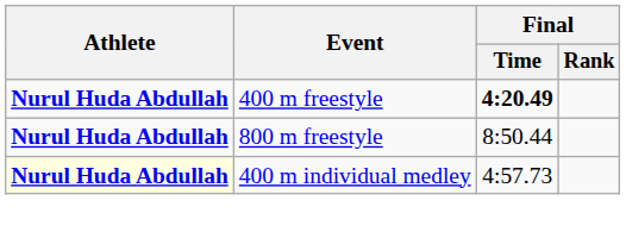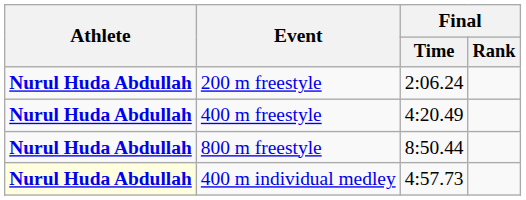 <table class=wikitable style="font-size:90%">
 <tr>
 <th rowspan=2>Athlete</th>
 <th rowspan=2>Event</th>
 <th colspan="2">Final</th>
 </tr>
 <tr style="font-size:95%">
 <th>Time</th>
 <th>Rank</th>
 </tr>
 <tr align=center>
 <td align=left><strong><a href='#'>Nurul Huda Abdullah</a></strong></td>
+<td align=left><a href='#'>200 m freestyle</a></td>
+<td>2:06.24</td>
+<td></td>
+</tr>
+<tr align=center>
+<td align=left><strong><a href='#'>Nurul Huda Abdullah</a></strong></td>
 <td align=left><a href='#'>400 m freestyle</a></td>
-<td><strong>4:20.49</strong></td>
+<td>4:20.49</td>
 <td></td>
 </tr>
 <tr align=center>
 <td align=left><strong><a href='#'>Nurul Huda Abdullah</a></strong></td>
 <td align=left><a href='#'>800 m freestyle</a></td>
 <td>8:50.44</td>
 <td></td>
 </tr>
 <tr align=center>
 <td align=left style="background: lightyellow;"><strong><a href='#'>Nurul Huda Abdullah</a></strong></td>
 <td align=left><a href='#'>400 m individual medley</a></td>
 <td>4:57.73</td>
 <td></td>
 </tr>
 </table>
